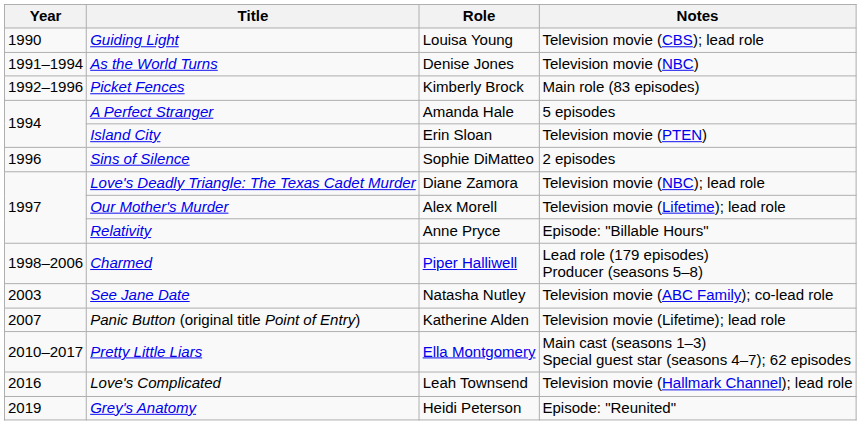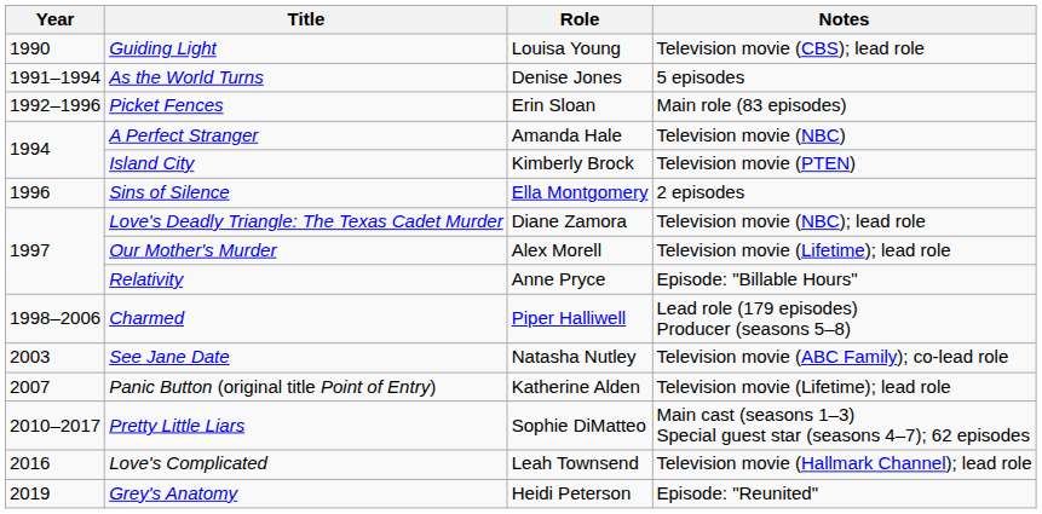 <table class="wikitable sortable">
 <tr>
 <th>Year</th>
 <th>Title</th>
 <th>Role</th>
 <th class="unsortable">Notes</th>
 </tr>
 <tr>
 <td>1990</td>
 <td><em><a href='#'>Guiding Light</a></em></td>
 <td>Louisa Young</td>
 <td>Television movie (<a href='#'>CBS</a>); lead role</td>
 </tr>
 <tr>
 <td>1991–1994</td>
 <td><em><a href='#'>As the World Turns</a></em></td>
 <td>Denise Jones</td>
-<td>Television movie (<a href='#'>NBC</a>)</td>
+<td>5 episodes</td>
 </tr>
 <tr>
 <td>1992–1996</td>
 <td><em><a href='#'>Picket Fences</a></em></td>
-<td>Kimberly Brock</td>
+<td>Erin Sloan</td>
 <td>Main role (83 episodes)</td>
 </tr>
 <tr>
 <td rowspan=2>1994</td>
 <td><em><a href='#'>A Perfect Stranger</a></em></td>
 <td>Amanda Hale</td>
-<td>5 episodes</td>
+<td>Television movie (<a href='#'>NBC</a>)</td>
 </tr>
 <tr>
 <td><em><a href='#'>Island City</a></em></td>
-<td>Erin Sloan</td>
+<td>Kimberly Brock</td>
 <td>Television movie (<a href='#'>PTEN</a>)</td>
 </tr>
 <tr>
 <td>1996</td>
 <td><em><a href='#'>Sins of Silence</a></em></td>
-<td>Sophie DiMatteo</td>
+<td><a href='#'>Ella Montgomery</a></td>
 <td>2 episodes</td>
 </tr>
 <tr>
 <td rowspan=3>1997</td>
 <td><em><a href='#'>Love's Deadly Triangle: The Texas Cadet Murder</a></em></td>
 <td>Diane Zamora</td>
 <td>Television movie (<a href='#'>NBC</a>); lead role</td>
 </tr>
 <tr>
 <td><em><a href='#'>Our Mother's Murder</a></em></td>
 <td>Alex Morell</td>
 <td>Television movie (<a href='#'>Lifetime</a>); lead role</td>
 </tr>
 <tr>
 <td><em><a href='#'>Relativity</a></em></td>
 <td>Anne Pryce</td>
 <td>Episode: "Billable Hours"</td>
 </tr>
 <tr>
 <td>1998–2006</td>
 <td><em><a href='#'>Charmed</a></em></td>
 <td><a href='#'>Piper Halliwell</a></td>
 <td>Lead role (179 episodes) <br>Producer (seasons 5–8)</td>
 </tr>
 <tr>
 <td>2003</td>
 <td><em><a href='#'>See Jane Date</a></em></td>
 <td>Natasha Nutley</td>
 <td>Television movie (<a href='#'>ABC Family</a>); co-lead role</td>
 </tr>
 <tr>
 <td>2007</td>
 <td><em>Panic Button</em> (original title <em>Point of Entry</em>)</td>
 <td>Katherine Alden</td>
 <td>Television movie (Lifetime); lead role</td>
 </tr>
 <tr>
 <td>2010–2017</td>
 <td><em><a href='#'>Pretty Little Liars</a></em></td>
-<td><a href='#'>Ella Montgomery</a></td>
+<td>Sophie DiMatteo</td>
 <td>Main cast (seasons 1–3)<br>Special guest star (seasons 4–7); 62 episodes</td>
 </tr>
 <tr>
 <td>2016</td>
 <td><em>Love's Complicated</em></td>
 <td>Leah Townsend</td>
 <td>Television movie (<a href='#'>Hallmark Channel</a>); lead role</td>
 </tr>
 <tr>
 <td>2019</td>
 <td><em><a href='#'>Grey's Anatomy</a></em></td>
 <td>Heidi Peterson</td>
 <td>Episode: "Reunited"</td>
 </tr>
 </table>
